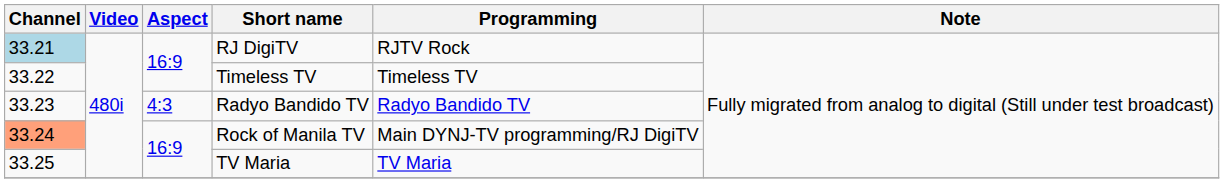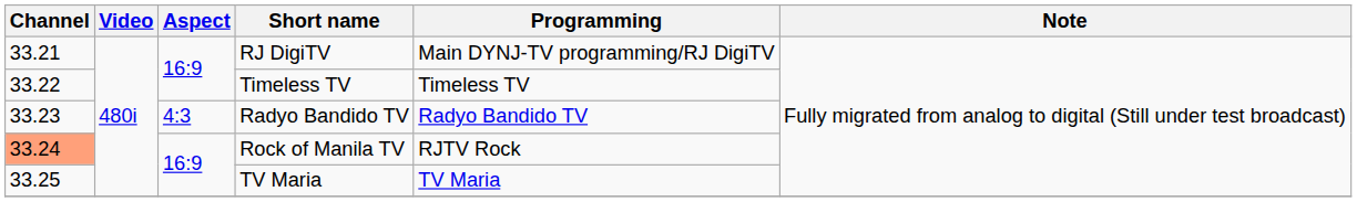 <table class="wikitable">
 <tr>
 <th>Channel</th>
 <th><a href='#'>Video</a></th>
 <th><a href='#'>Aspect</a></th>
 <th>Short name</th>
 <th>Programming</th>
 <th>Note</th>
 </tr>
 <tr>
-<td style="background: lightblue;">33.21</td>
+<td>33.21</td>
 <td rowspan="5"><a href='#'>480i</a></td>
 <td rowspan="2"><a href='#'>16:9</a></td>
 <td rowspan="1">RJ DigiTV</td>
-<td>RJTV Rock</td>
+<td rowspan="1">Main DYNJ-TV programming/RJ DigiTV</td>
 <td rowspan="5">Fully migrated from analog to digital (Still under test broadcast)</td>
 </tr>
 <tr>
 <td>33.22</td>
 <td>Timeless TV</td>
 <td>Timeless TV</td>
 </tr>
 <tr>
 <td>33.23</td>
 <td rowspan="1"><a href='#'>4:3</a></td>
 <td>Radyo Bandido TV</td>
 <td><a href='#'>Radyo Bandido TV</a></td>
 </tr>
 <tr>
 <td style="background: lightsalmon;">33.24</td>
 <td rowspan="2"><a href='#'>16:9</a></td>
 <td>Rock of Manila TV</td>
-<td rowspan="1">Main DYNJ-TV programming/RJ DigiTV</td>
+<td>RJTV Rock</td>
 </tr>
 <tr>
 <td>33.25</td>
 <td>TV Maria</td>
 <td><a href='#'>TV Maria</a></td>
 </tr>
 <tr>
 </tr>
 </table>
